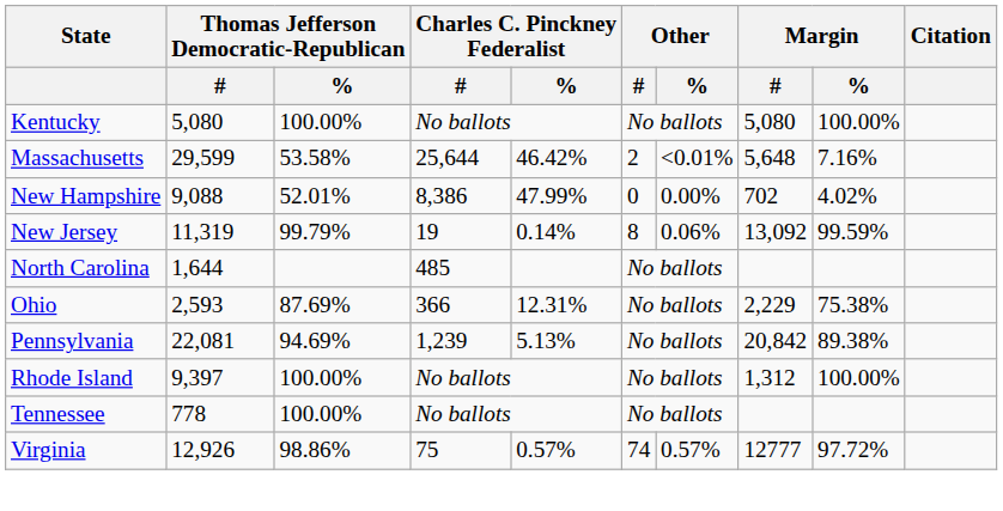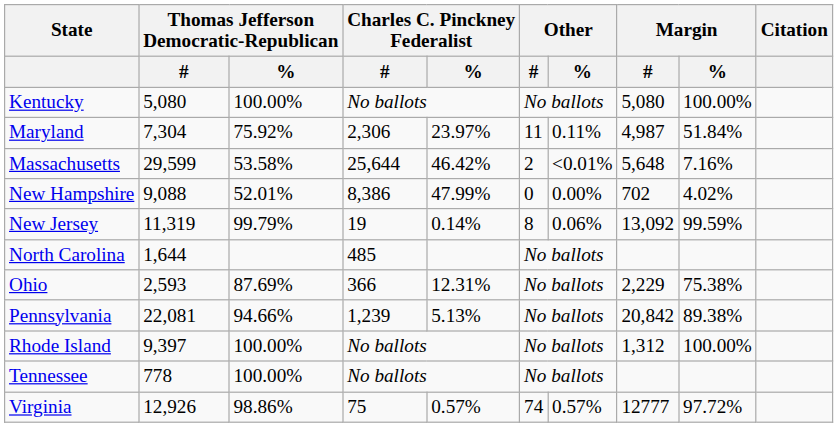 <table class="wikitable sortable">
 <tr>
 <th>State</th>
 <th colspan="2">Thomas Jefferson<br>Democratic-Republican</th>
 <th colspan="2">Charles C. Pinckney<br>Federalist</th>
 <th colspan="2">Other</th>
 <th colspan="2">Margin</th>
 <th>Citation</th>
 </tr>
 <tr>
 <th></th>
 <th>#</th>
 <th>%</th>
 <th>#</th>
 <th>%</th>
 <th>#</th>
 <th>%</th>
 <th>#</th>
 <th>%</th>
 <th></th>
 </tr>
 <tr>
 <td><a href='#'>Kentucky</a></td>
 <td>5,080</td>
 <td>100.00%</td>
 <td colspan="2"><em>No ballots</em></td>
 <td colspan="2"><em>No ballots</em></td>
 <td>5,080</td>
 <td>100.00%</td>
+<td></td>
+</tr>
+<tr>
+<td><a href='#'>Maryland</a></td>
+<td>7,304</td>
+<td>75.92%</td>
+<td>2,306</td>
+<td>23.97%</td>
+<td>11</td>
+<td>0.11%</td>
+<td>4,987</td>
+<td>51.84%</td>
 <td></td>
 </tr>
 <tr>
 <td><a href='#'>Massachusetts</a></td>
 <td>29,599</td>
 <td>53.58%</td>
 <td>25,644</td>
 <td>46.42%</td>
 <td>2</td>
 <td><0.01%</td>
 <td>5,648</td>
 <td>7.16%</td>
 <td></td>
 </tr>
 <tr>
 <td><a href='#'>New Hampshire</a></td>
 <td>9,088</td>
 <td>52.01%</td>
 <td>8,386</td>
 <td>47.99%</td>
 <td>0</td>
 <td>0.00%</td>
 <td>702</td>
 <td>4.02%</td>
 <td></td>
 </tr>
 <tr>
 <td><a href='#'>New Jersey</a></td>
 <td>11,319</td>
 <td>99.79%</td>
 <td>19</td>
 <td>0.14%</td>
 <td>8</td>
 <td>0.06%</td>
 <td>13,092</td>
 <td>99.59%</td>
 <td></td>
 </tr>
 <tr>
 <td><a href='#'>North Carolina</a></td>
 <td>1,644</td>
 <td></td>
 <td>485</td>
 <td></td>
 <td colspan="2"><em>No ballots</em></td>
 <td></td>
 <td></td>
 <td></td>
 </tr>
 <tr>
 <td><a href='#'>Ohio</a></td>
 <td>2,593</td>
 <td>87.69%</td>
 <td>366</td>
 <td>12.31%</td>
 <td colspan="2"><em>No ballots</em></td>
 <td>2,229</td>
 <td>75.38%</td>
 <td></td>
 </tr>
 <tr>
 <td><a href='#'>Pennsylvania</a></td>
 <td>22,081</td>
-<td>94.69%</td>
+<td>94.66%</td>
 <td>1,239</td>
 <td>5.13%</td>
 <td colspan="2"><em>No ballots</em></td>
 <td>20,842</td>
 <td>89.38%</td>
 <td></td>
 </tr>
 <tr>
 <td><a href='#'>Rhode Island</a></td>
 <td>9,397</td>
 <td>100.00%</td>
 <td colspan="2"><em>No ballots</em></td>
 <td colspan="2"><em>No ballots</em></td>
 <td>1,312</td>
 <td>100.00%</td>
 <td></td>
 </tr>
 <tr>
 <td><a href='#'>Tennessee</a></td>
 <td>778</td>
 <td>100.00%</td>
 <td colspan="2"><em>No ballots</em></td>
 <td colspan="2"><em>No ballots</em></td>
 <td></td>
 <td></td>
 <td></td>
 </tr>
 <tr>
 <td><a href='#'>Virginia</a></td>
 <td>12,926</td>
 <td>98.86%</td>
 <td>75</td>
 <td>0.57%</td>
 <td>74</td>
 <td>0.57%</td>
 <td>12777</td>
 <td>97.72%</td>
 <td></td>
 </tr>
 </table>
